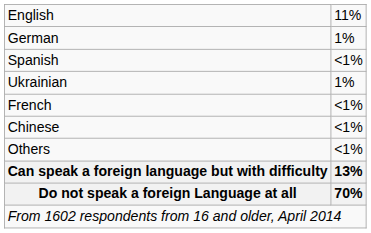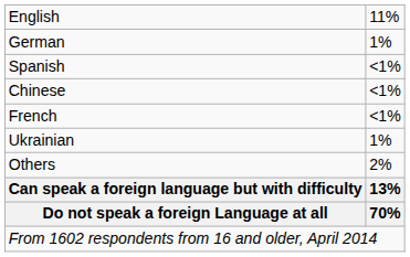 <table class="wikitable">
 <tr>
 <td>English</td>
 <td>11%</td>
 </tr>
 <tr>
 <td>German</td>
 <td>1%</td>
 </tr>
 <tr>
 <td>Spanish</td>
 <td><1%</td>
 </tr>
 <tr>
-<td>Ukrainian</td>
-<td>1%</td>
+<td>Chinese</td>
+<td><1%</td>
 </tr>
 <tr>
 <td>French</td>
 <td><1%</td>
 </tr>
 <tr>
-<td>Chinese</td>
-<td><1%</td>
+<td>Ukrainian</td>
+<td>1%</td>
 </tr>
 <tr>
 <td>Others</td>
-<td><1%</td>
+<td>2%</td>
 </tr>
 <tr>
 <th>Can speak a foreign language but with difficulty</th>
 <th>13%</th>
 </tr>
 <tr>
 <th>Do not speak a foreign Language at all</th>
 <th>70%</th>
 </tr>
 <tr>
 <td colspan=2><em>From 1602 respondents from 16 and older, April 2014</em></td>
 </tr>
 </table>
